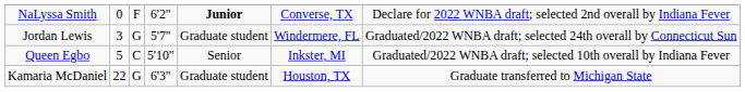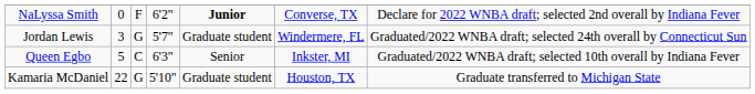 <table class="wikitable sortable" style="text-align: center">
 <tr align=center>
 </tr>
 <tr>
 <td><a href='#'>NaLyssa Smith</a></td>
 <td>0</td>
 <td>F</td>
 <td>6'2"</td>
 <td><strong>Junior</strong></td>
 <td><a href='#'>Converse, TX</a></td>
 <td>Declare for <a href='#'>2022 WNBA draft</a>; selected 2nd overall by <a href='#'>Indiana Fever</a></td>
 </tr>
 <tr>
 <td>Jordan Lewis</td>
 <td>3</td>
 <td>G</td>
 <td>5'7"</td>
 <td>Graduate student</td>
 <td><a href='#'>Windermere, FL</a></td>
 <td>Graduated/2022 WNBA draft; selected 24th overall by <a href='#'>Connecticut Sun</a></td>
 </tr>
 <tr>
 <td><a href='#'>Queen Egbo</a></td>
 <td>5</td>
 <td>C</td>
-<td>5'10"</td>
+<td>6'3"</td>
 <td>Senior</td>
 <td><a href='#'>Inkster, MI</a></td>
 <td>Graduated/2022 WNBA draft; selected 10th overall by Indiana Fever</td>
 </tr>
 <tr>
 <td>Kamaria McDaniel</td>
 <td>22</td>
 <td>G</td>
-<td>6'3"</td>
+<td>5'10"</td>
 <td>Graduate student</td>
 <td><a href='#'>Houston, TX</a></td>
 <td>Graduate transferred to <a href='#'>Michigan State</a></td>
 </tr>
 </table>
